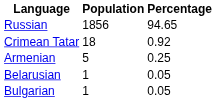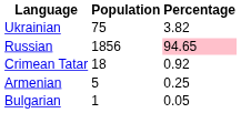 <table align="center" class="standard">
 <tr>
 <th>Language</th>
 <th>Population</th>
 <th>Percentage</th>
 </tr>
 <tr>
+<td><a href='#'>Ukrainian</a></td>
+<td>75</td>
+<td>3.82</td>
+</tr>
+<tr>
 <td><a href='#'>Russian</a></td>
 <td>1856</td>
-<td>94.65</td>
+<td style="background: pink;">94.65</td>
 </tr>
 <tr>
 <td><a href='#'>Crimean Tatar</a></td>
 <td>18</td>
 <td>0.92</td>
 </tr>
 <tr>
 <td><a href='#'>Armenian</a></td>
 <td>5</td>
 <td>0.25</td>
 </tr>
 <tr>
-<td><a href='#'>Belarusian</a></td>
-<td>1</td>
-<td>0.05</td>
-</tr>
-<tr>
 <td><a href='#'>Bulgarian</a></td>
 <td>1</td>
 <td>0.05</td>
 </tr>
 <tr>
 </tr>
 </table>
